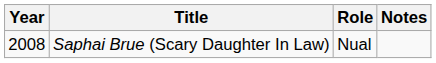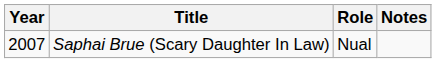 <table class="wikitable sortable">
 <tr>
 <th>Year</th>
 <th>Title</th>
 <th>Role</th>
 <th class="unsortable">Notes</th>
 </tr>
 <tr>
-<td>2008</td>
+<td>2007</td>
 <td><em>Saphai Brue</em> (Scary Daughter In Law)</td>
 <td>Nual</td>
 <td></td>
 </tr>
 </table>
